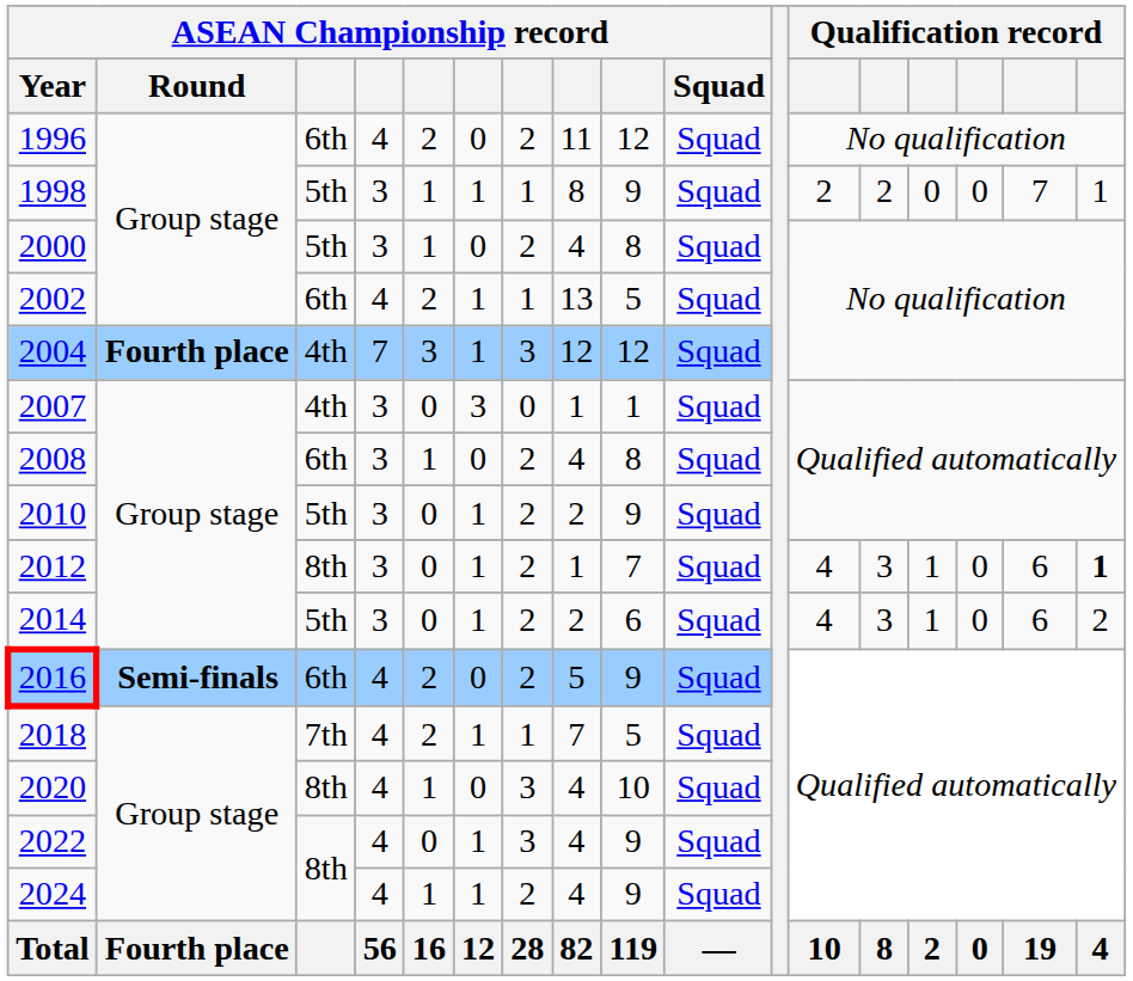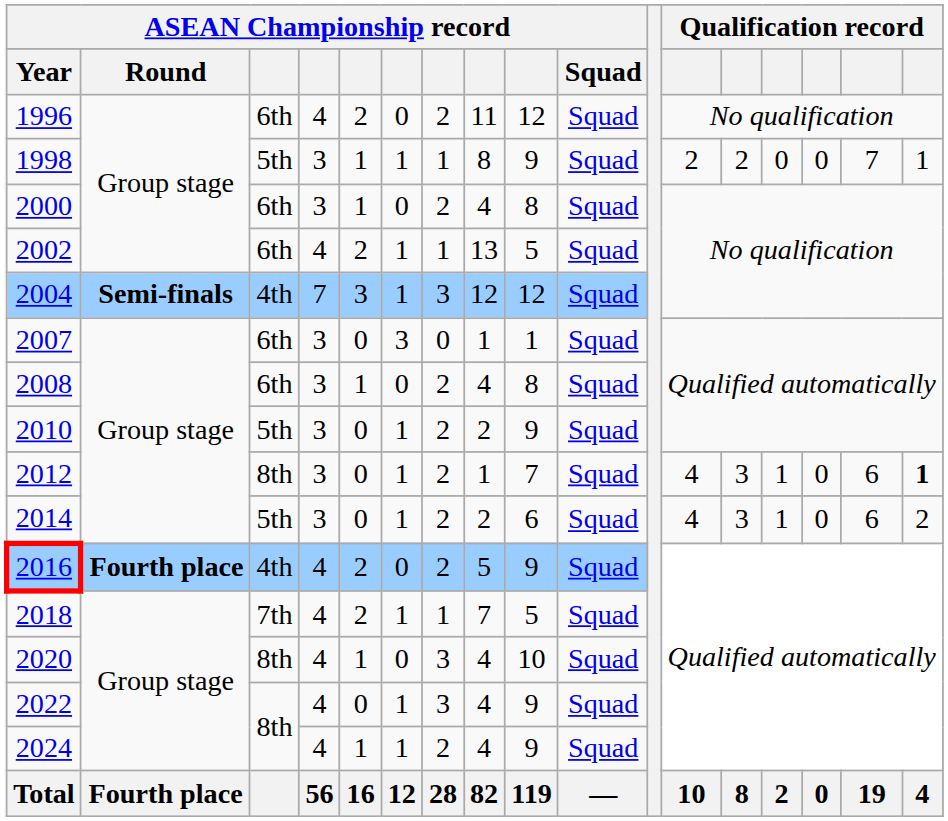 <table class="wikitable" style="text-align: center;font-size:100%;">
 <tr>
 <th colspan=10><a href='#'>ASEAN Championship</a> record</th>
 <th rowspan=90></th>
 <th colspan=6>Qualification record</th>
 </tr>
 <tr>
 <th>Year</th>
 <th>Round</th>
 <th></th>
 <th></th>
 <th></th>
 <th></th>
 <th></th>
 <th></th>
 <th></th>
 <th>Squad</th>
 <th></th>
 <th></th>
 <th></th>
 <th></th>
 <th></th>
 <th></th>
 </tr>
 <tr>
 <td> <a href='#'>1996</a></td>
 <td rowspan="4">Group stage</td>
 <td>6th</td>
 <td>4</td>
 <td>2</td>
 <td>0</td>
 <td>2</td>
 <td>11</td>
 <td>12</td>
 <td><a href='#'>Squad</a></td>
 <td colspan="6"><em>No qualification</em></td>
 </tr>
 <tr>
 <td> <a href='#'>1998</a></td>
 <td>5th</td>
 <td>3</td>
 <td>1</td>
 <td>1</td>
 <td>1</td>
 <td>8</td>
 <td>9</td>
 <td><a href='#'>Squad</a></td>
 <td>2</td>
 <td>2</td>
 <td>0</td>
 <td>0</td>
 <td>7</td>
 <td>1</td>
 </tr>
 <tr>
 <td> <a href='#'>2000</a></td>
-<td>5th</td>
+<td>6th</td>
 <td>3</td>
 <td>1</td>
 <td>0</td>
 <td>2</td>
 <td>4</td>
 <td>8</td>
 <td><a href='#'>Squad</a></td>
 <td rowspan="3" colspan="6"><em>No qualification</em></td>
 </tr>
 <tr>
 <td>  <a href='#'>2002</a></td>
 <td>6th</td>
 <td>4</td>
 <td>2</td>
 <td>1</td>
 <td>1</td>
 <td>13</td>
 <td>5</td>
 <td><a href='#'>Squad</a></td>
 </tr>
 <tr bgcolor=#9acdff>
 <td>  <a href='#'>2004</a></td>
-<td><strong>Fourth place</strong></td>
+<td><strong>Semi-finals</strong></td>
 <td>4th</td>
 <td>7</td>
 <td>3</td>
 <td>1</td>
 <td>3</td>
 <td>12</td>
 <td>12</td>
 <td><a href='#'>Squad</a></td>
 </tr>
 <tr>
 <td>  <a href='#'>2007</a></td>
 <td rowspan="5">Group stage</td>
-<td>4th</td>
+<td>6th</td>
 <td>3</td>
 <td>0</td>
 <td>3</td>
 <td>0</td>
 <td>1</td>
 <td>1</td>
 <td><a href='#'>Squad</a></td>
 <td rowspan="3" colspan="6"><em>Qualified automatically</em></td>
 </tr>
 <tr>
 <td>  <a href='#'>2008</a></td>
 <td>6th</td>
 <td>3</td>
 <td>1</td>
 <td>0</td>
 <td>2</td>
 <td>4</td>
 <td>8</td>
 <td><a href='#'>Squad</a></td>
 </tr>
 <tr>
 <td>  <a href='#'>2010</a></td>
 <td>5th</td>
 <td>3</td>
 <td>0</td>
 <td>1</td>
 <td>2</td>
 <td>2</td>
 <td>9</td>
 <td><a href='#'>Squad</a></td>
 </tr>
 <tr>
 <td>  <a href='#'>2012</a></td>
 <td>8th</td>
 <td>3</td>
 <td>0</td>
 <td>1</td>
 <td>2</td>
 <td>1</td>
 <td>7</td>
 <td><a href='#'>Squad</a></td>
 <td>4</td>
 <td>3</td>
 <td>1</td>
 <td>0</td>
 <td>6</td>
 <td><strong>1</strong></td>
 </tr>
 <tr>
 <td>  <a href='#'>2014</a></td>
 <td>5th</td>
 <td>3</td>
 <td>0</td>
 <td>1</td>
 <td>2</td>
 <td>2</td>
 <td>6</td>
 <td><a href='#'>Squad</a></td>
 <td>4</td>
 <td>3</td>
 <td>1</td>
 <td>0</td>
 <td>6</td>
 <td>2</td>
 </tr>
 <tr style="background-color:#9acdff;">
 <td style="border: 3px solid red">  <a href='#'>2016</a></td>
-<td><strong>Semi-finals</strong></td>
-<td>6th</td>
+<td><strong>Fourth place</strong></td>
+<td>4th</td>
 <td>4</td>
 <td>2</td>
 <td>0</td>
 <td>2</td>
 <td>5</td>
 <td>9</td>
 <td><a href='#'>Squad</a></td>
 <td rowspan="5" colspan="6" style="background-color:#FFFFFF;"><em>Qualified automatically</em></td>
 </tr>
 <tr>
 <td> <a href='#'>2018</a></td>
 <td rowspan="4">Group stage</td>
 <td>7th</td>
 <td>4</td>
 <td>2</td>
 <td>1</td>
 <td>1</td>
 <td>7</td>
 <td>5</td>
 <td><a href='#'>Squad</a></td>
 </tr>
 <tr>
 <td> <a href='#'>2020</a></td>
 <td>8th</td>
 <td>4</td>
 <td>1</td>
 <td>0</td>
 <td>3</td>
 <td>4</td>
 <td>10</td>
 <td><a href='#'>Squad</a></td>
 </tr>
 <tr>
 <td> <a href='#'>2022</a></td>
 <td rowspan="2">8th</td>
 <td>4</td>
 <td>0</td>
 <td>1</td>
 <td>3</td>
 <td>4</td>
 <td>9</td>
 <td><a href='#'>Squad</a></td>
 </tr>
 <tr>
 <td> <a href='#'>2024</a></td>
 <td>4</td>
 <td>1</td>
 <td>1</td>
 <td>2</td>
 <td>4</td>
 <td>9</td>
 <td><a href='#'>Squad</a></td>
 </tr>
 <tr>
 <th><strong>Total</strong></th>
 <th><strong>Fourth place</strong></th>
 <th></th>
 <th>56</th>
 <th>16</th>
 <th>12</th>
 <th>28</th>
 <th>82</th>
 <th>119</th>
 <th>—</th>
 <th>10</th>
 <th>8</th>
 <th>2</th>
 <th>0</th>
 <th>19</th>
 <th>4</th>
 </tr>
 </table>
